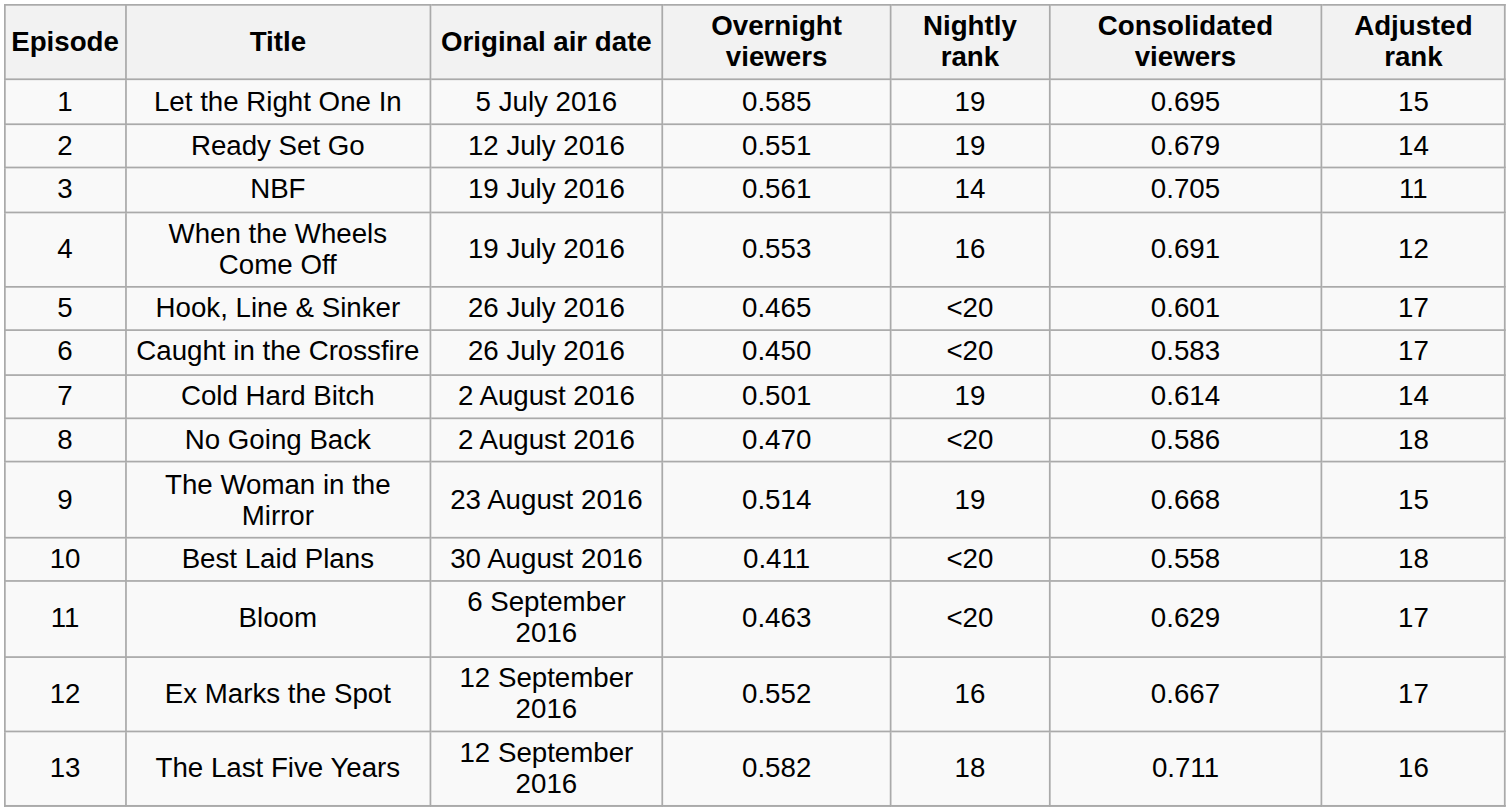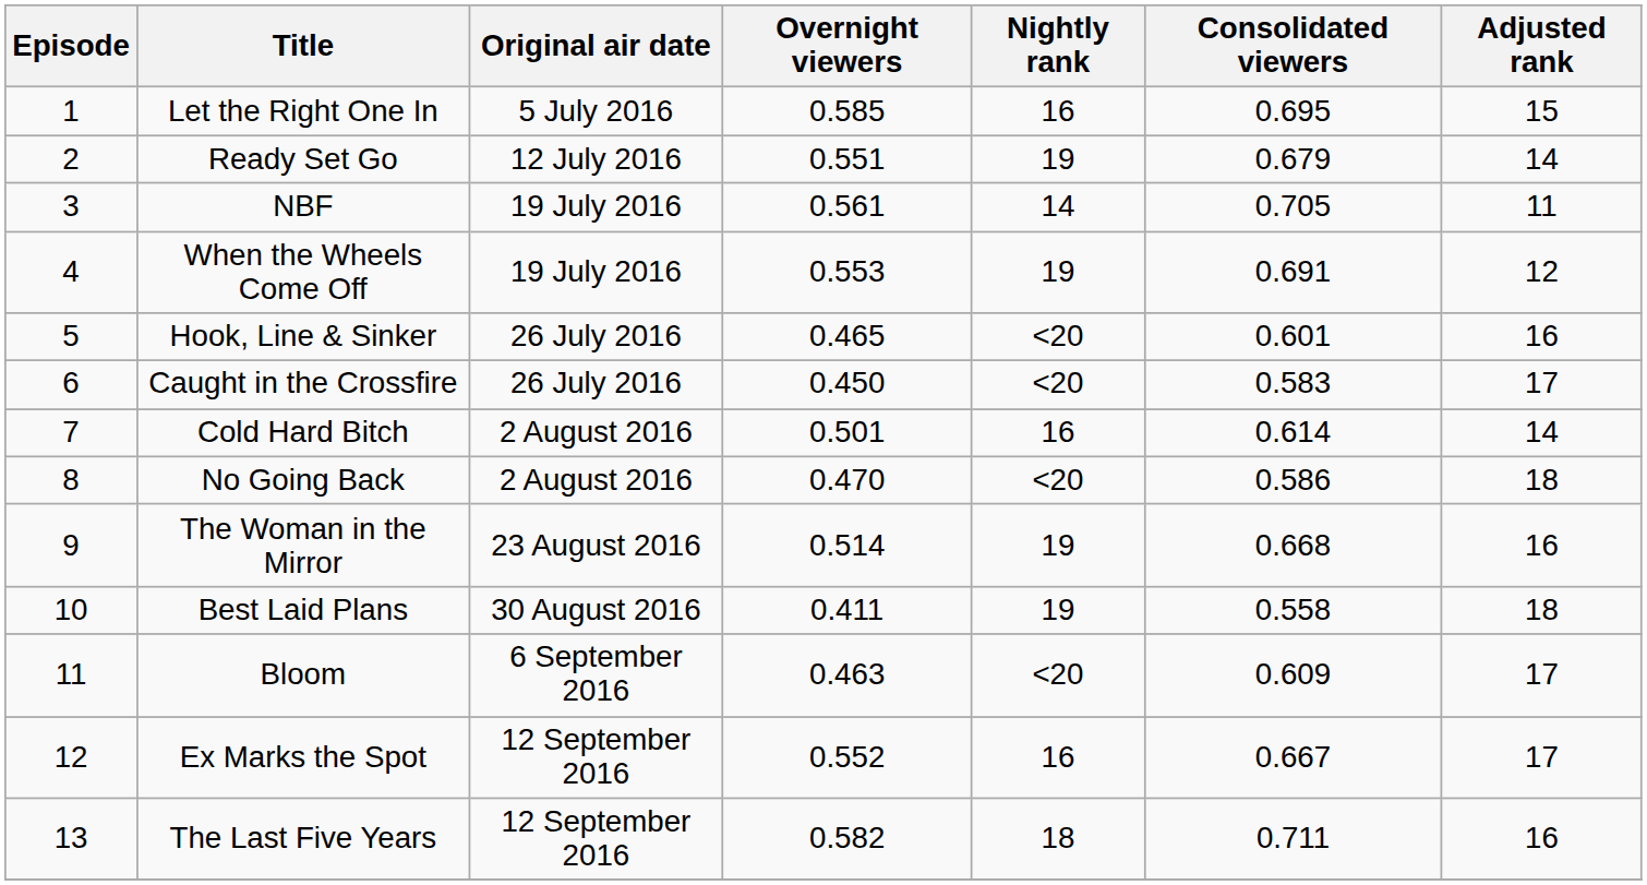 <table class="wikitable sortable plainrowheaders" style="text-align:center">
 <tr>
 <th scope="col">Episode</th>
 <th scope="col">Title</th>
 <th scope="col">Original air date</th>
 <th scope="col">Overnight viewers</th>
 <th scope="col">Nightly rank</th>
 <th scope="col">Consolidated viewers</th>
 <th scope="col">Adjusted rank</th>
 </tr>
 <tr>
 <td scope="row">1</td>
 <td>Let the Right One In</td>
 <td>5 July 2016</td>
 <td>0.585</td>
-<td>19</td>
+<td>16</td>
 <td>0.695</td>
 <td>15</td>
 </tr>
 <tr>
 <td scope="row">2</td>
 <td>Ready Set Go</td>
 <td>12 July 2016</td>
 <td>0.551</td>
 <td>19</td>
 <td>0.679</td>
 <td>14</td>
 </tr>
 <tr>
 <td scope="row">3</td>
 <td>NBF</td>
 <td>19 July 2016</td>
 <td>0.561</td>
 <td>14</td>
 <td>0.705</td>
 <td>11</td>
 </tr>
 <tr>
 <td scope="row">4</td>
 <td>When the Wheels Come Off</td>
 <td>19 July 2016</td>
 <td>0.553</td>
-<td>16</td>
+<td>19</td>
 <td>0.691</td>
 <td>12</td>
 </tr>
 <tr>
 <td scope="row">5</td>
 <td>Hook, Line & Sinker</td>
 <td>26 July 2016</td>
 <td>0.465</td>
 <td><20</td>
 <td>0.601</td>
-<td>17</td>
+<td>16</td>
 </tr>
 <tr>
 <td scope="row">6</td>
 <td>Caught in the Crossfire</td>
 <td>26 July 2016</td>
 <td>0.450</td>
 <td><20</td>
 <td>0.583</td>
 <td>17</td>
 </tr>
 <tr>
 <td scope="row">7</td>
 <td>Cold Hard Bitch</td>
 <td>2 August 2016</td>
 <td>0.501</td>
-<td>19</td>
+<td>16</td>
 <td>0.614</td>
 <td>14</td>
 </tr>
 <tr>
 <td scope="row">8</td>
 <td>No Going Back</td>
 <td>2 August 2016</td>
 <td>0.470</td>
 <td><20</td>
 <td>0.586</td>
 <td>18</td>
 </tr>
 <tr>
 <td scope="row">9</td>
 <td>The Woman in the Mirror</td>
 <td>23 August 2016</td>
 <td>0.514</td>
 <td>19</td>
 <td>0.668</td>
-<td>15</td>
+<td>16</td>
 </tr>
 <tr>
 <td scope="row">10</td>
 <td>Best Laid Plans</td>
 <td>30 August 2016</td>
 <td>0.411</td>
-<td><20</td>
+<td>19</td>
 <td>0.558</td>
 <td>18</td>
 </tr>
 <tr>
 <td scope="row">11</td>
 <td>Bloom</td>
 <td>6 September 2016</td>
 <td>0.463</td>
 <td><20</td>
-<td>0.629</td>
+<td>0.609</td>
 <td>17</td>
 </tr>
 <tr>
 <td scope="row">12</td>
 <td>Ex Marks the Spot</td>
 <td>12 September 2016</td>
 <td>0.552</td>
 <td>16</td>
 <td>0.667</td>
 <td>17</td>
 </tr>
 <tr>
 <td scope="row">13</td>
 <td>The Last Five Years</td>
 <td>12 September 2016</td>
 <td>0.582</td>
 <td>18</td>
 <td>0.711</td>
 <td>16</td>
 </tr>
 <tr>
 </tr>
 </table>
